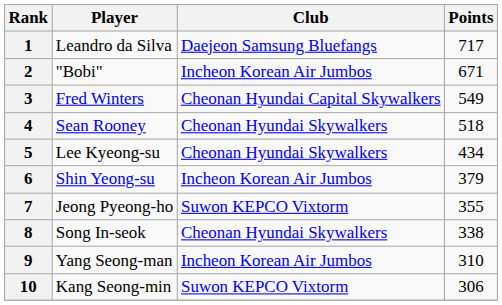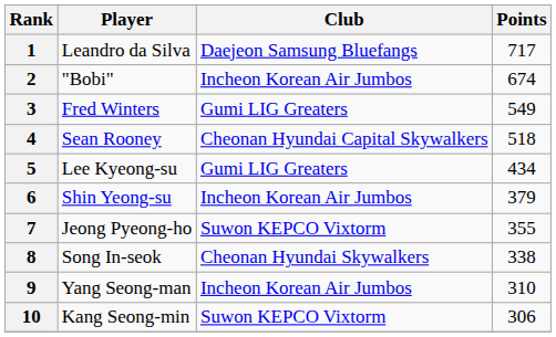 <table class=wikitable>
 <tr>
 <th>Rank</th>
 <th>Player</th>
 <th>Club</th>
 <th>Points</th>
 </tr>
 <tr>
 <th>1</th>
 <td> Leandro da Silva</td>
 <td><a href='#'>Daejeon Samsung Bluefangs</a></td>
 <td align=center>717</td>
 </tr>
 <tr>
 <th>2</th>
 <td> "Bobi"</td>
 <td><a href='#'>Incheon Korean Air Jumbos</a></td>
-<td align=center>671</td>
+<td align=center>674</td>
 </tr>
 <tr>
 <th>3</th>
 <td> <a href='#'>Fred Winters</a></td>
-<td><a href='#'>Cheonan Hyundai Capital Skywalkers</a></td>
+<td><a href='#'>Gumi LIG Greaters</a></td>
 <td align=center>549</td>
 </tr>
 <tr>
 <th>4</th>
 <td> <a href='#'>Sean Rooney</a></td>
-<td><a href='#'>Cheonan Hyundai Skywalkers</a></td>
+<td><a href='#'>Cheonan Hyundai Capital Skywalkers</a></td>
 <td align=center>518</td>
 </tr>
 <tr>
 <th>5</th>
 <td> Lee Kyeong-su</td>
-<td><a href='#'>Cheonan Hyundai Skywalkers</a></td>
+<td><a href='#'>Gumi LIG Greaters</a></td>
 <td align=center>434</td>
 </tr>
 <tr>
 <th>6</th>
 <td> <a href='#'>Shin Yeong-su</a></td>
 <td><a href='#'>Incheon Korean Air Jumbos</a></td>
 <td align=center>379</td>
 </tr>
 <tr>
 <th>7</th>
 <td> Jeong Pyeong-ho</td>
 <td><a href='#'>Suwon KEPCO Vixtorm</a></td>
 <td align=center>355</td>
 </tr>
 <tr>
 <th>8</th>
 <td> Song In-seok</td>
 <td><a href='#'>Cheonan Hyundai Skywalkers</a></td>
 <td align=center>338</td>
 </tr>
 <tr>
 <th>9</th>
 <td> Yang Seong-man</td>
 <td><a href='#'>Incheon Korean Air Jumbos</a></td>
 <td align=center>310</td>
 </tr>
 <tr>
 <th>10</th>
 <td> Kang Seong-min</td>
 <td><a href='#'>Suwon KEPCO Vixtorm</a></td>
 <td align=center>306</td>
 </tr>
 <tr>
 </tr>
 </table>
